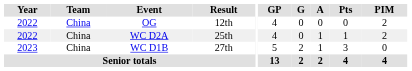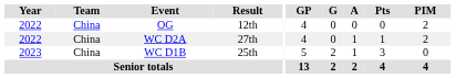 <table border="0" cellpadding="1" cellspacing="0" ID="Table3" style="text-align:center; width:40em">
 <tr ALIGN="center" bgcolor="#e0e0e0">
 <th>Year</th>
 <th>Team</th>
 <th>Event</th>
 <th>Result</th>
 <th rowspan="99" bgcolor="#ffffff"></th>
 <th>GP</th>
 <th>G</th>
 <th>A</th>
 <th>Pts</th>
 <th>PIM</th>
 </tr>
 <tr>
 <td><a href='#'>2022</a></td>
 <td><a href='#'>China</a></td>
 <td><a href='#'>OG</a></td>
 <td>12th</td>
 <td>4</td>
 <td>0</td>
 <td>0</td>
 <td>0</td>
 <td>2</td>
 </tr>
 <tr bgcolor="#f0f0f0">
 <td><a href='#'>2022</a></td>
 <td>China</td>
 <td><a href='#'>WC D2A</a></td>
-<td>25th</td>
+<td>27th</td>
 <td>4</td>
 <td>0</td>
 <td>1</td>
 <td>1</td>
 <td>2</td>
 </tr>
 <tr>
 <td><a href='#'>2023</a></td>
 <td>China</td>
 <td><a href='#'>WC D1B</a></td>
-<td>27th</td>
+<td>25th</td>
 <td>5</td>
 <td>2</td>
 <td>1</td>
 <td>3</td>
 <td>0</td>
 </tr>
 <tr bgcolor="#e0e0e0">
 <th colspan="4">Senior totals</th>
 <th>13</th>
 <th>2</th>
 <th>2</th>
 <th>4</th>
 <th>4</th>
 </tr>
 </table>
